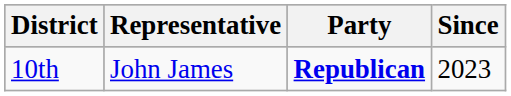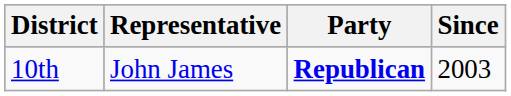 <table class="wikitable">
 <tr>
 <th>District</th>
 <th>Representative</th>
 <th>Party</th>
 <th>Since</th>
 </tr>
 <tr>
 <td><a href='#'>10th</a></td>
 <td><a href='#'>John James</a></td>
 <td><strong><a href='#'>Republican</a></strong></td>
-<td>2023</td>
+<td>2003</td>
 </tr>
 </table>
